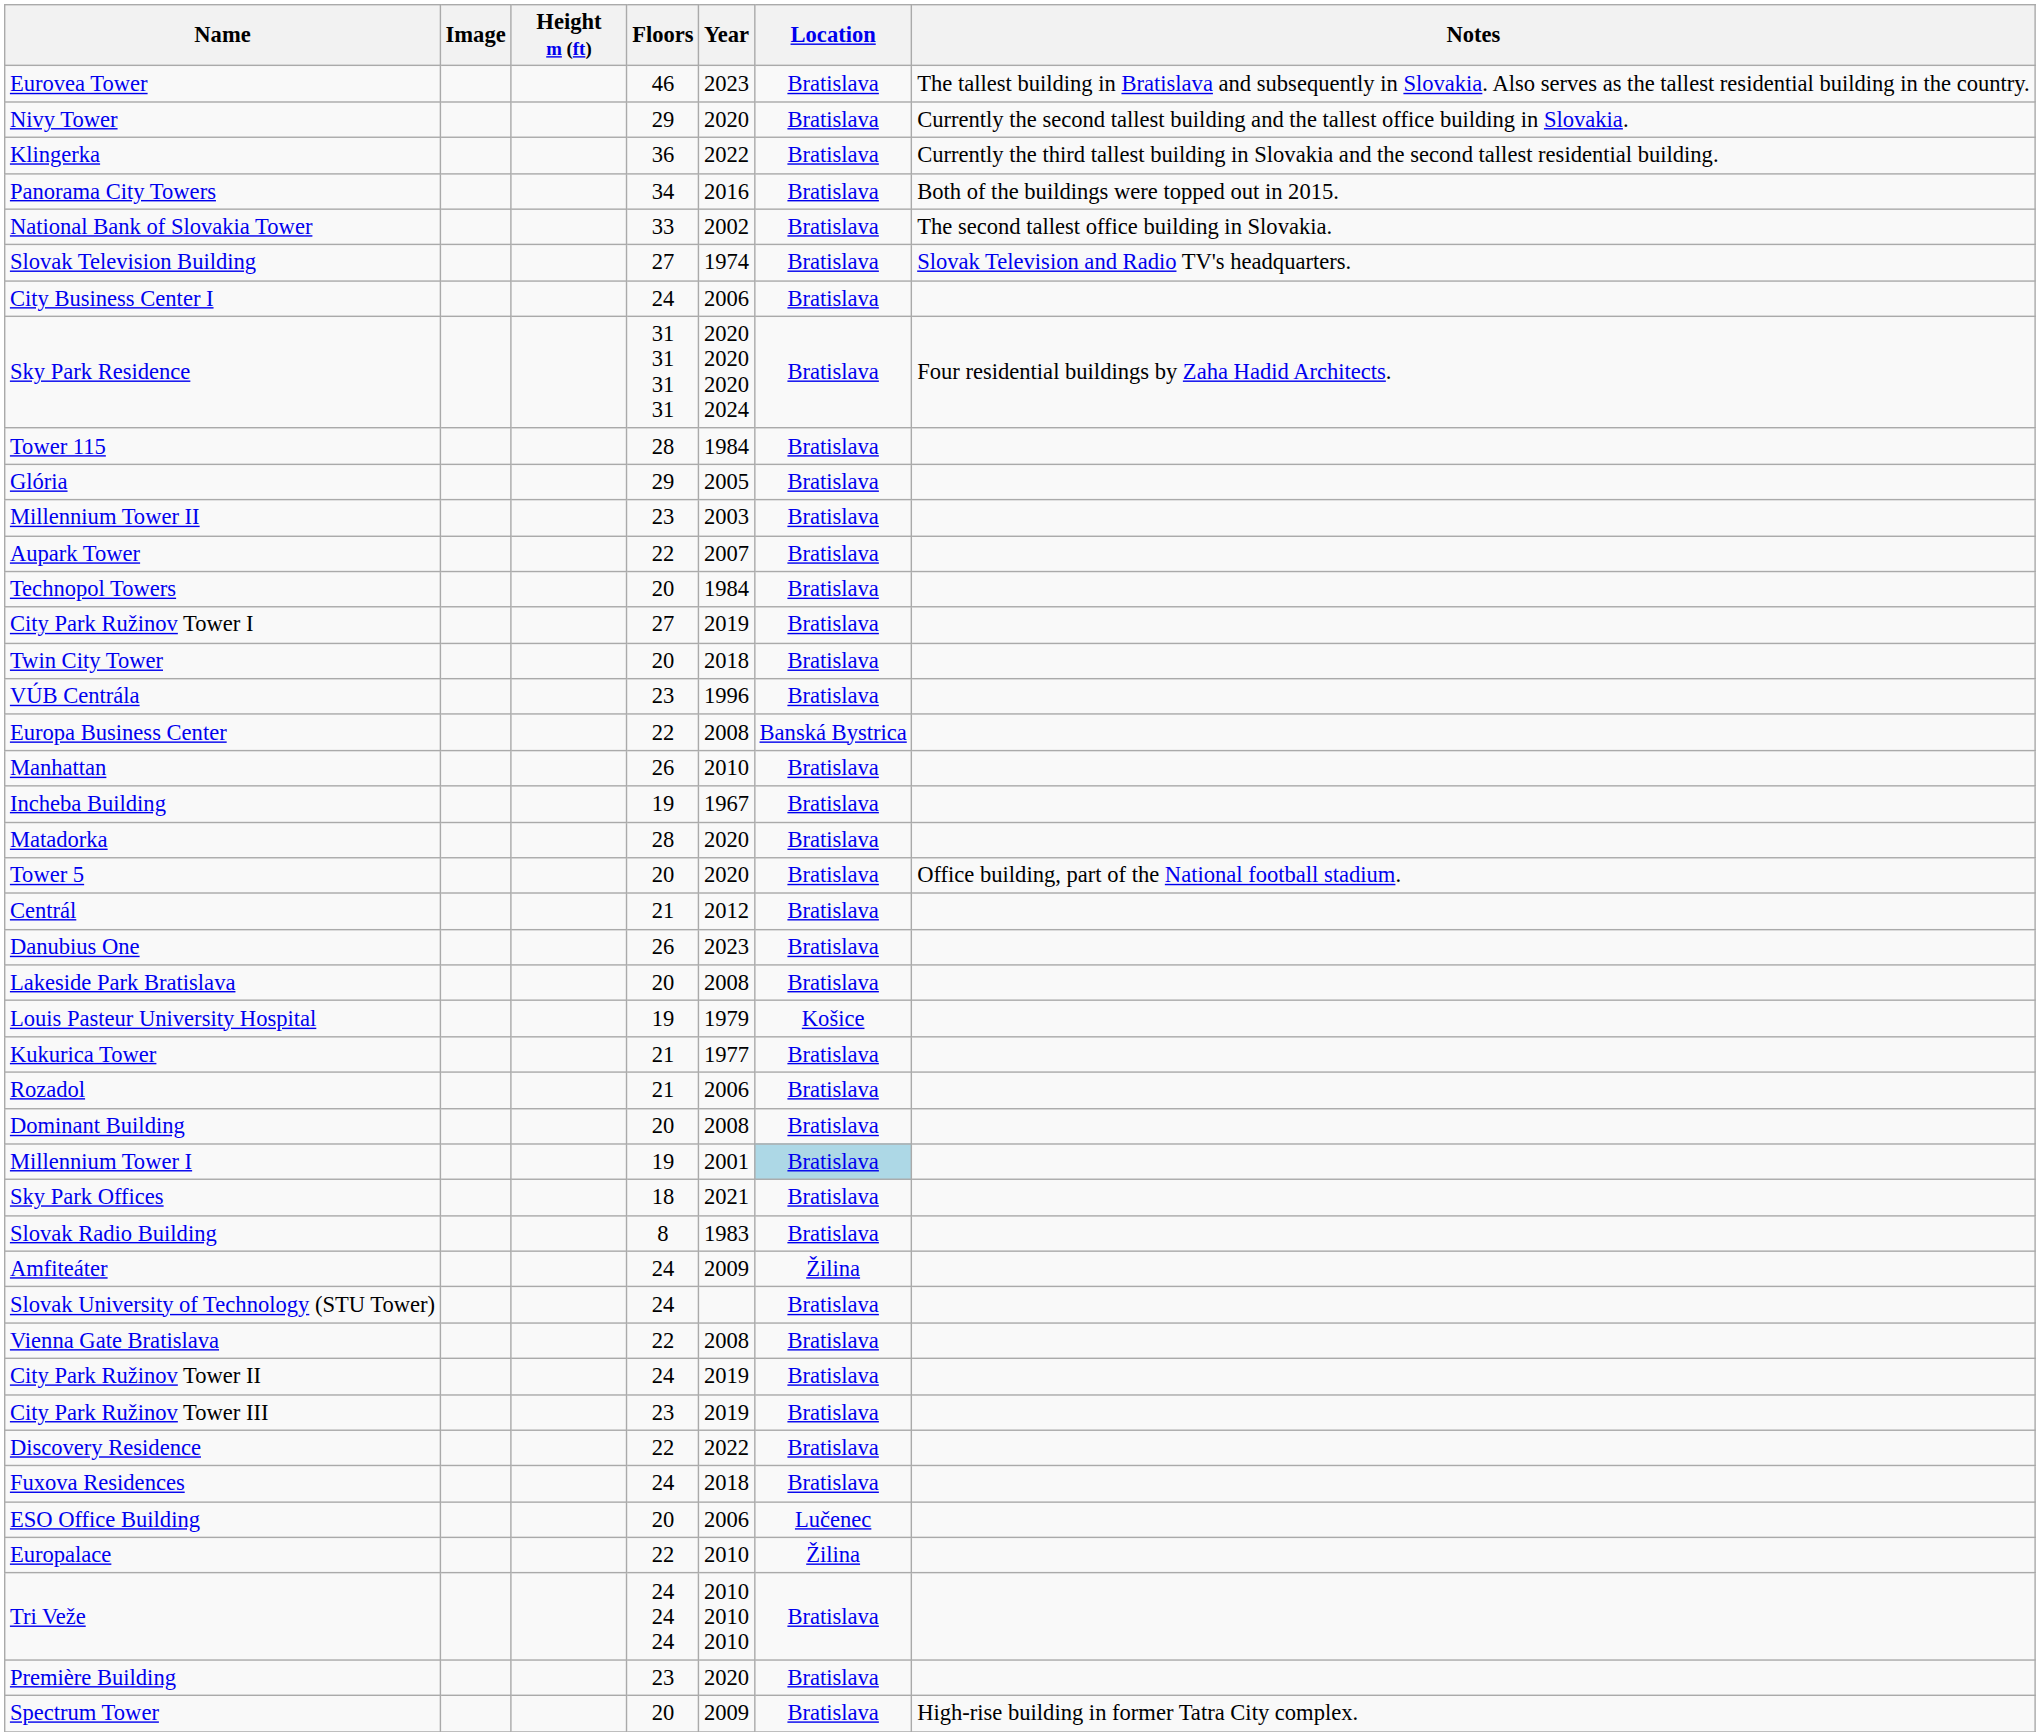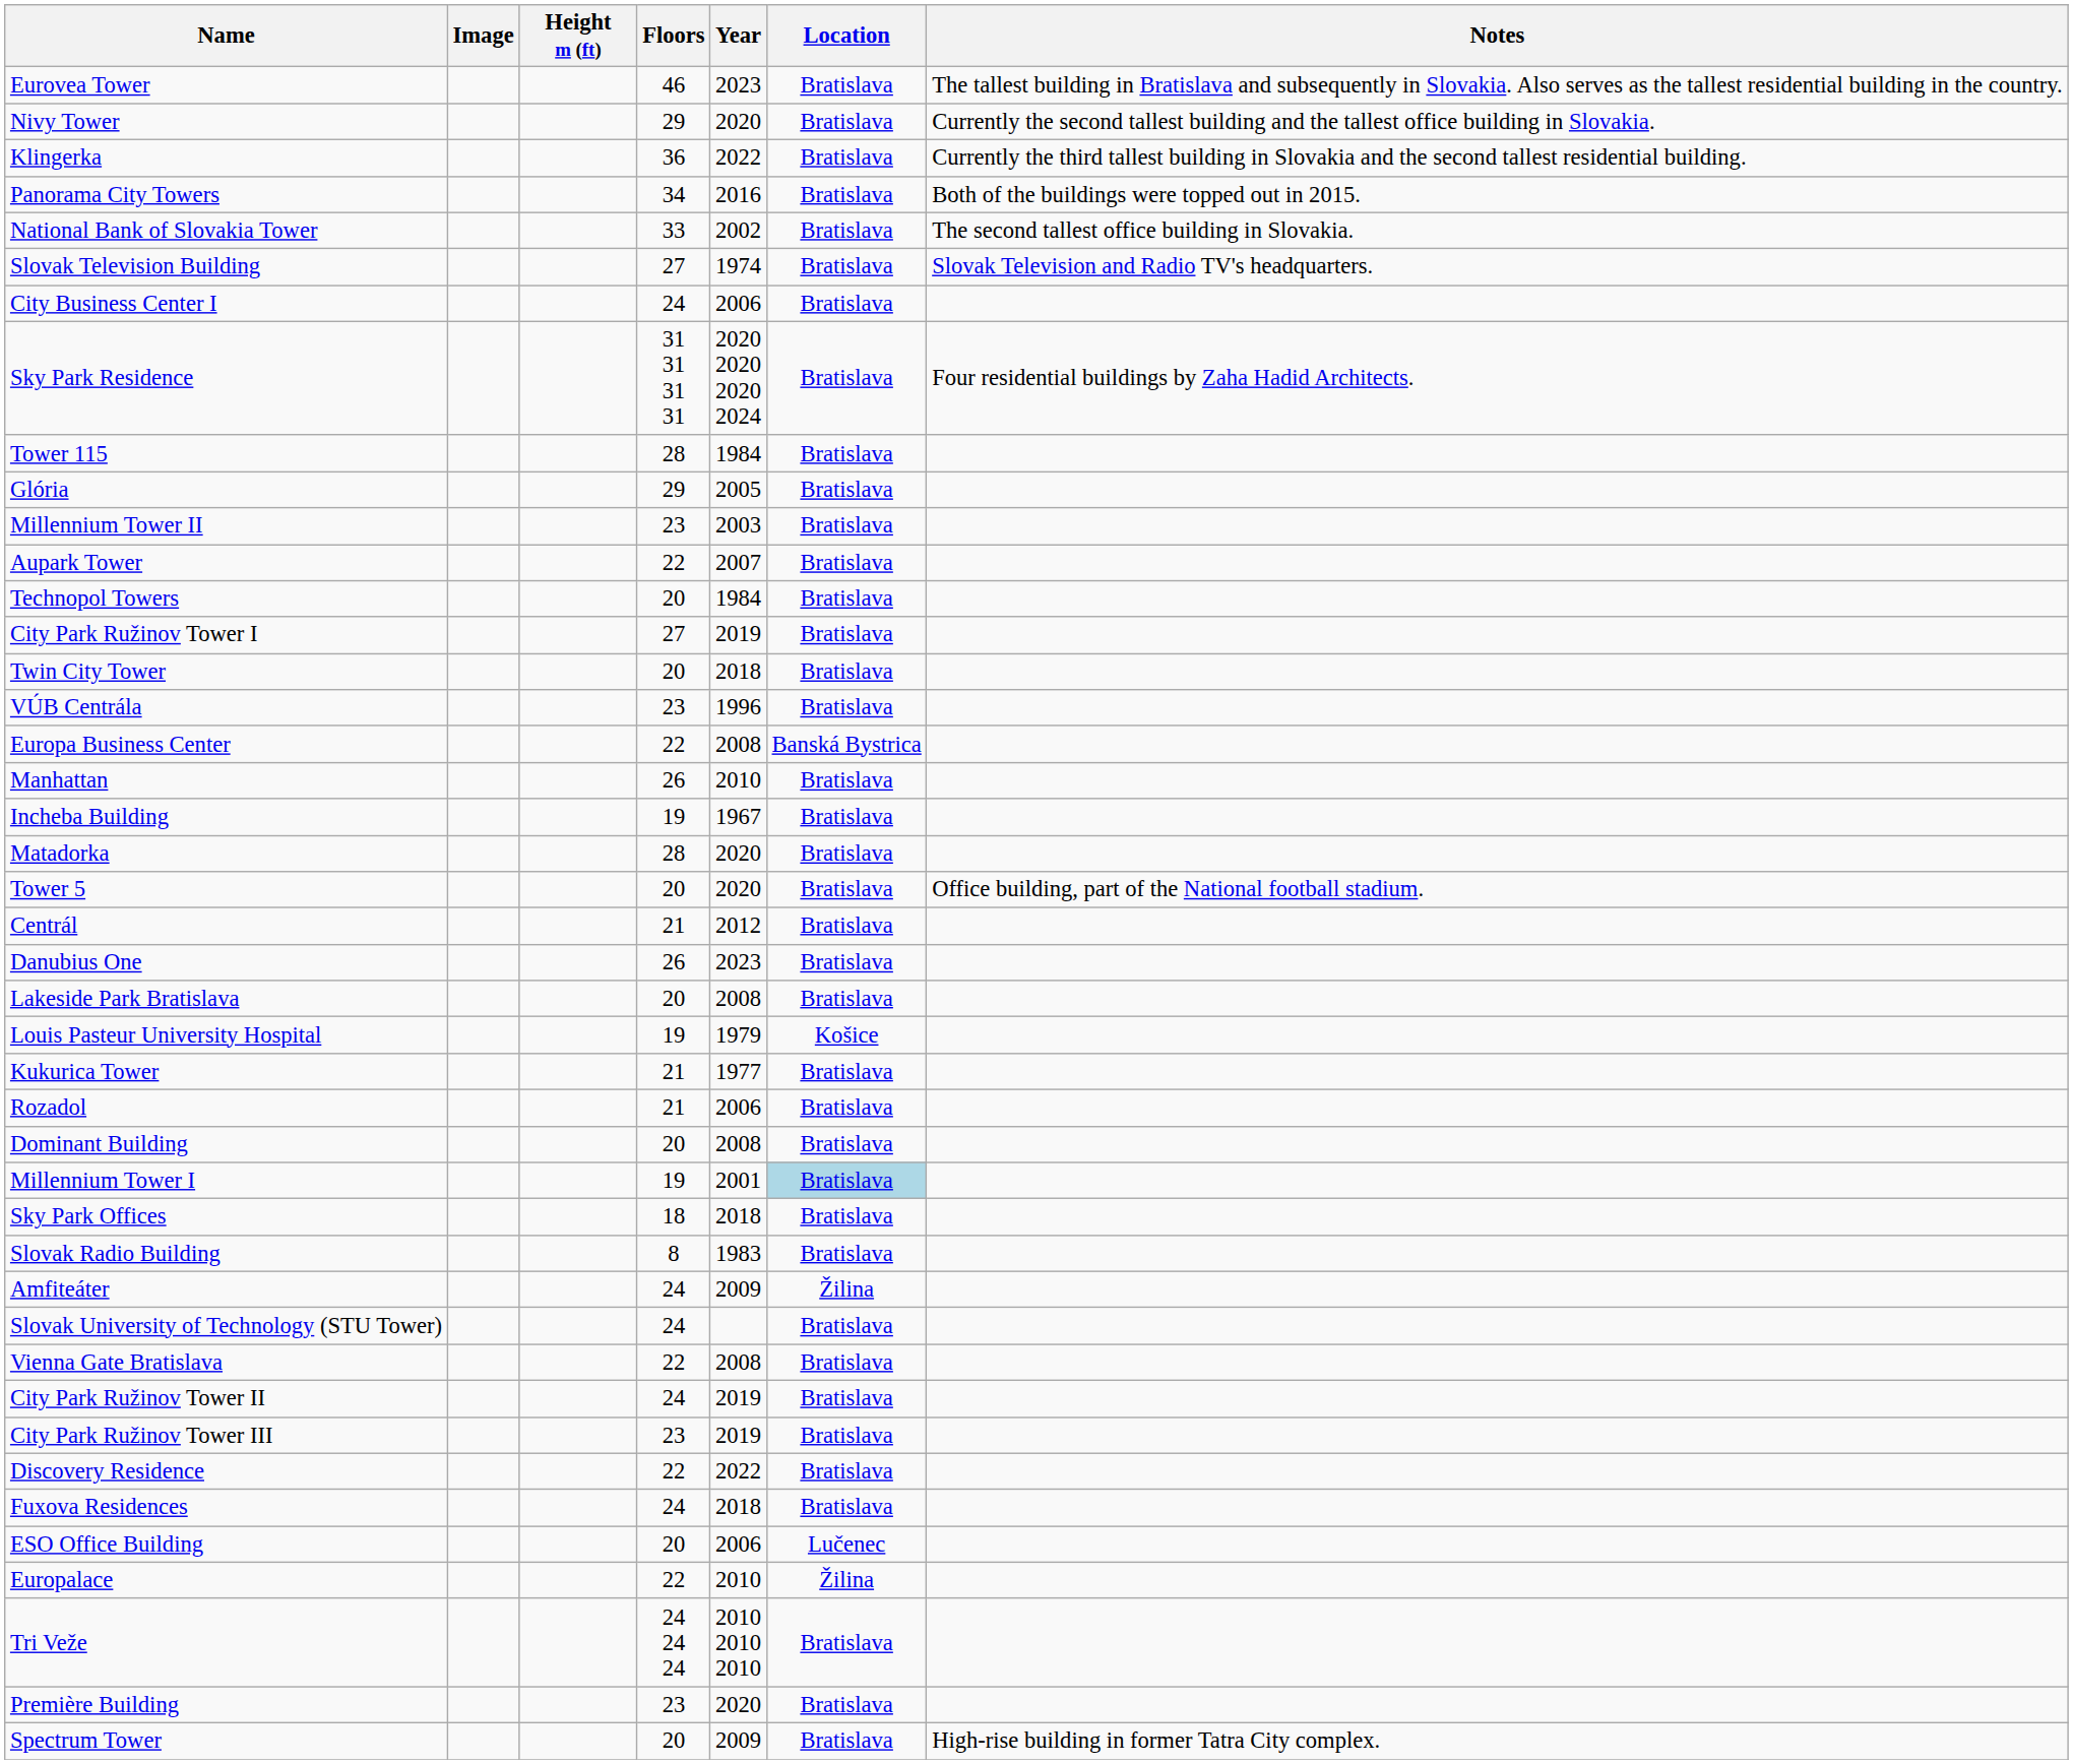 <table class="wikitable sortable static-row-numbers">
 <tr>
 <th>Name</th>
 <th class="unsortable">Image</th>
 <th width="75px">Height<br><small><a href='#'>m</a> (<a href='#'>ft</a>)</small></th>
 <th>Floors</th>
 <th>Year</th>
 <th><a href='#'>Location</a></th>
 <th class="unsortable">Notes</th>
 </tr>
 <tr>
 <td><a href='#'>Eurovea Tower</a></td>
 <td></td>
 <td align="center"></td>
 <td align="center">46</td>
 <td align="center">2023</td>
 <td align="center"><a href='#'>Bratislava</a><br></td>
 <td>The tallest building in <a href='#'>Bratislava</a> and subsequently in <a href='#'>Slovakia</a>. Also serves as the tallest residential building in the country.</td>
 </tr>
 <tr>
 <td><a href='#'>Nivy Tower</a></td>
 <td></td>
 <td align="center"></td>
 <td align="center">29</td>
 <td align="center">2020</td>
 <td align="center"><a href='#'>Bratislava</a><br></td>
 <td>Currently the second tallest building and the tallest office building in <a href='#'>Slovakia</a>.</td>
 </tr>
 <tr>
 <td><a href='#'>Klingerka</a></td>
 <td></td>
 <td align="center"></td>
 <td align="center">36</td>
 <td align="center">2022</td>
 <td align="center"><a href='#'>Bratislava</a><br></td>
 <td>Currently the third tallest building in Slovakia and the second tallest residential building.</td>
 </tr>
 <tr>
 <td><a href='#'>Panorama City Towers</a></td>
 <td></td>
 <td align="center"><br></td>
 <td align="center">34</td>
 <td align="center">2016</td>
 <td align="center"><a href='#'>Bratislava</a><br></td>
 <td>Both of the buildings were topped out in 2015.</td>
 </tr>
 <tr>
 <td><a href='#'>National Bank of Slovakia Tower</a></td>
 <td></td>
 <td align="center"></td>
 <td align="center">33</td>
 <td align="center">2002</td>
 <td align="center"><a href='#'>Bratislava</a><br></td>
 <td>The second tallest office building in Slovakia.</td>
 </tr>
 <tr>
 <td><a href='#'>Slovak Television Building</a></td>
 <td></td>
 <td align="center"></td>
 <td align="center">27</td>
 <td align="center">1974</td>
 <td align="center"><a href='#'>Bratislava</a><br></td>
 <td><a href='#'>Slovak Television and Radio</a> TV's headquarters.</td>
 </tr>
 <tr>
 <td><a href='#'>City Business Center I</a></td>
 <td></td>
 <td align="center"></td>
 <td align="center">24</td>
 <td align="center">2006</td>
 <td align="center"><a href='#'>Bratislava</a><br></td>
 <td></td>
 </tr>
 <tr>
 <td><a href='#'>Sky Park Residence</a></td>
 <td></td>
 <td align="center"><br><br><br></td>
 <td align="center">31<br>31<br>31<br>31</td>
 <td align="center">2020<br>2020<br>2020<br>2024</td>
 <td align="center"><a href='#'>Bratislava</a><br></td>
 <td>Four residential buildings by <a href='#'>Zaha Hadid Architects</a>.</td>
 </tr>
 <tr>
 <td><a href='#'>Tower 115</a></td>
 <td></td>
 <td align="center"></td>
 <td align="center">28</td>
 <td align="center">1984</td>
 <td align="center"><a href='#'>Bratislava</a><br></td>
 <td></td>
 </tr>
 <tr>
 <td><a href='#'>Glória</a></td>
 <td></td>
 <td align="center"></td>
 <td align="center">29</td>
 <td align="center">2005</td>
 <td align="center"><a href='#'>Bratislava</a><br></td>
 <td></td>
 </tr>
 <tr>
 <td><a href='#'>Millennium Tower II</a></td>
 <td></td>
 <td align="center"></td>
 <td align="center">23</td>
 <td align="center">2003</td>
 <td align="center"><a href='#'>Bratislava</a><br></td>
 <td></td>
 </tr>
 <tr>
 <td><a href='#'>Aupark Tower</a></td>
 <td></td>
 <td align="center"></td>
 <td align="center">22</td>
 <td align="center">2007</td>
 <td align="center"><a href='#'>Bratislava</a><br></td>
 <td></td>
 </tr>
 <tr>
 <td><a href='#'>Technopol Towers</a></td>
 <td></td>
 <td align="center"></td>
 <td align="center">20</td>
 <td align="center">1984</td>
 <td align="center"><a href='#'>Bratislava</a><br></td>
 <td></td>
 </tr>
 <tr>
 <td><a href='#'>City Park Ružinov</a> Tower I</td>
 <td></td>
 <td align="center"></td>
 <td align="center">27</td>
 <td align="center">2019</td>
 <td align="center"><a href='#'>Bratislava</a><br></td>
 <td></td>
 </tr>
 <tr>
 <td><a href='#'>Twin City Tower</a></td>
 <td></td>
 <td align="center"></td>
 <td align="center">20</td>
 <td align="center">2018</td>
 <td align="center"><a href='#'>Bratislava</a><br></td>
 <td></td>
 </tr>
 <tr>
 <td><a href='#'>VÚB Centrála</a></td>
 <td></td>
 <td align="center"></td>
 <td align="center">23</td>
 <td align="center">1996</td>
 <td align="center"><a href='#'>Bratislava</a><br></td>
 <td></td>
 </tr>
 <tr>
 <td><a href='#'>Europa Business Center</a></td>
 <td></td>
 <td align="center"></td>
 <td align="center">22</td>
 <td align="center">2008</td>
 <td align="center"><a href='#'>Banská Bystrica</a><br></td>
 <td></td>
 </tr>
 <tr>
 <td><a href='#'>Manhattan</a></td>
 <td></td>
 <td align="center"></td>
 <td align="center">26</td>
 <td align="center">2010</td>
 <td align="center"><a href='#'>Bratislava</a><br></td>
 <td></td>
 </tr>
 <tr>
 <td><a href='#'>Incheba Building</a></td>
 <td></td>
 <td align="center"></td>
 <td align="center">19</td>
 <td align="center">1967</td>
 <td align="center"><a href='#'>Bratislava</a><br></td>
 <td></td>
 </tr>
 <tr>
 <td><a href='#'>Matadorka</a></td>
 <td></td>
 <td align="center"></td>
 <td align="center">28</td>
 <td align="center">2020</td>
 <td align="center"><a href='#'>Bratislava</a><br></td>
 <td></td>
 </tr>
 <tr>
 <td><a href='#'>Tower 5</a></td>
 <td></td>
 <td align="center"></td>
 <td align="center">20</td>
 <td align="center">2020</td>
 <td align="center"><a href='#'>Bratislava</a><br></td>
 <td>Office building, part of the <a href='#'>National football stadium</a>.</td>
 </tr>
 <tr>
 <td><a href='#'>Centrál</a></td>
 <td></td>
 <td align="center"></td>
 <td align="center">21</td>
 <td align="center">2012</td>
 <td align="center"><a href='#'>Bratislava</a><br></td>
 <td></td>
 </tr>
 <tr>
 <td><a href='#'>Danubius One</a></td>
 <td></td>
 <td align="center"></td>
 <td align="center">26</td>
 <td align="center">2023</td>
 <td align="center"><a href='#'>Bratislava</a><br></td>
 <td></td>
 </tr>
 <tr>
 <td><a href='#'>Lakeside Park Bratislava</a></td>
 <td></td>
 <td align="center"></td>
 <td align="center">20</td>
 <td align="center">2008</td>
 <td align="center"><a href='#'>Bratislava</a><br></td>
 <td></td>
 </tr>
 <tr>
 <td><a href='#'>Louis Pasteur University Hospital</a></td>
 <td></td>
 <td align="center"></td>
 <td align="center">19</td>
 <td align="center">1979</td>
 <td align="center"><a href='#'>Košice</a><br></td>
 <td></td>
 </tr>
 <tr>
 <td><a href='#'>Kukurica Tower</a></td>
 <td></td>
 <td align="center"></td>
 <td align="center">21</td>
 <td align="center">1977</td>
 <td align="center"><a href='#'>Bratislava</a><br></td>
 <td></td>
 </tr>
 <tr>
 <td><a href='#'>Rozadol</a></td>
 <td></td>
 <td align="center"></td>
 <td align="center">21</td>
 <td align="center">2006</td>
 <td align="center"><a href='#'>Bratislava</a><br></td>
 </tr>
 <tr>
 <td><a href='#'>Dominant Building</a></td>
 <td></td>
 <td align="center"></td>
 <td align="center">20</td>
 <td align="center">2008</td>
 <td align="center"><a href='#'>Bratislava</a><br></td>
 <td></td>
 </tr>
 <tr>
 <td><a href='#'>Millennium Tower I</a></td>
 <td></td>
 <td align="center"></td>
 <td align="center">19</td>
 <td align="center">2001</td>
 <td align="center" style="background: lightblue;"><a href='#'>Bratislava</a><br></td>
 <td></td>
 </tr>
 <tr>
 <td><a href='#'>Sky Park Offices</a></td>
 <td></td>
 <td align="center"></td>
 <td align="center">18</td>
-<td align="center">2021</td>
+<td align="center">2018</td>
 <td align="center"><a href='#'>Bratislava</a><br></td>
 <td></td>
 </tr>
 <tr>
 <td><a href='#'>Slovak Radio Building</a></td>
 <td></td>
 <td align="center"></td>
 <td align="center">8</td>
 <td align="center">1983</td>
 <td align="center"><a href='#'>Bratislava</a><br></td>
 <td></td>
 </tr>
 <tr>
 <td><a href='#'>Amfiteáter</a></td>
 <td></td>
 <td align="center"></td>
 <td align="center">24</td>
 <td align="center">2009</td>
 <td align="center"><a href='#'>Žilina</a><br></td>
 <td></td>
 </tr>
 <tr>
 <td><a href='#'>Slovak University of Technology</a> (STU Tower)</td>
 <td></td>
 <td align="center"></td>
 <td align="center">24</td>
 <td align="center"></td>
 <td align="center"><a href='#'>Bratislava</a><br></td>
 <td></td>
 </tr>
 <tr>
 <td><a href='#'>Vienna Gate Bratislava</a></td>
 <td></td>
 <td align="center"></td>
 <td align="center">22</td>
 <td align="center">2008</td>
 <td align="center"><a href='#'>Bratislava</a><br></td>
 <td></td>
 </tr>
 <tr>
 <td><a href='#'>City Park Ružinov</a> Tower II</td>
 <td></td>
 <td align="center"></td>
 <td align="center">24</td>
 <td align="center">2019</td>
 <td align="center"><a href='#'>Bratislava</a><br></td>
 <td></td>
 </tr>
 <tr>
 <td><a href='#'>City Park Ružinov</a> Tower III</td>
 <td></td>
 <td align="center"></td>
 <td align="center">23</td>
 <td align="center">2019</td>
 <td align="center"><a href='#'>Bratislava</a><br></td>
 <td></td>
 </tr>
 <tr>
 <td><a href='#'>Discovery Residence</a></td>
 <td></td>
 <td align="center"></td>
 <td align="center">22</td>
 <td align="center">2022</td>
 <td align="center"><a href='#'>Bratislava</a><br></td>
 <td></td>
 </tr>
 <tr>
 <td><a href='#'>Fuxova Residences</a></td>
 <td></td>
 <td align="center"></td>
 <td align="center">24</td>
 <td align="center">2018</td>
 <td align="center"><a href='#'>Bratislava</a><br></td>
 <td></td>
 </tr>
 <tr>
 <td><a href='#'>ESO Office Building</a></td>
 <td></td>
 <td align="center"></td>
 <td align="center">20</td>
 <td align="center">2006</td>
 <td align="center"><a href='#'>Lučenec</a><br></td>
 <td></td>
 </tr>
 <tr>
 <td><a href='#'>Europalace</a></td>
 <td></td>
 <td align="center"></td>
 <td align="center">22</td>
 <td align="center">2010</td>
 <td align="center"><a href='#'>Žilina</a><br></td>
 <td></td>
 </tr>
 <tr>
 <td><a href='#'>Tri Veže</a></td>
 <td></td>
 <td align="center"><br><br></td>
 <td align="center">24<br>24<br>24</td>
 <td align="center">2010<br>2010<br>2010</td>
 <td align="center"><a href='#'>Bratislava</a><br></td>
 <td></td>
 </tr>
 <tr>
 <td><a href='#'>Première Building</a></td>
 <td></td>
 <td align="center"></td>
 <td align="center">23</td>
 <td align="center">2020</td>
 <td align="center"><a href='#'>Bratislava</a><br></td>
 <td></td>
 </tr>
 <tr>
 <td><a href='#'>Spectrum Tower</a></td>
 <td></td>
 <td align="center"></td>
 <td align="center">20</td>
 <td align="center">2009</td>
 <td align="center"><a href='#'>Bratislava</a><br></td>
 <td>High-rise building in former Tatra City complex.</td>
 </tr>
 </table>
